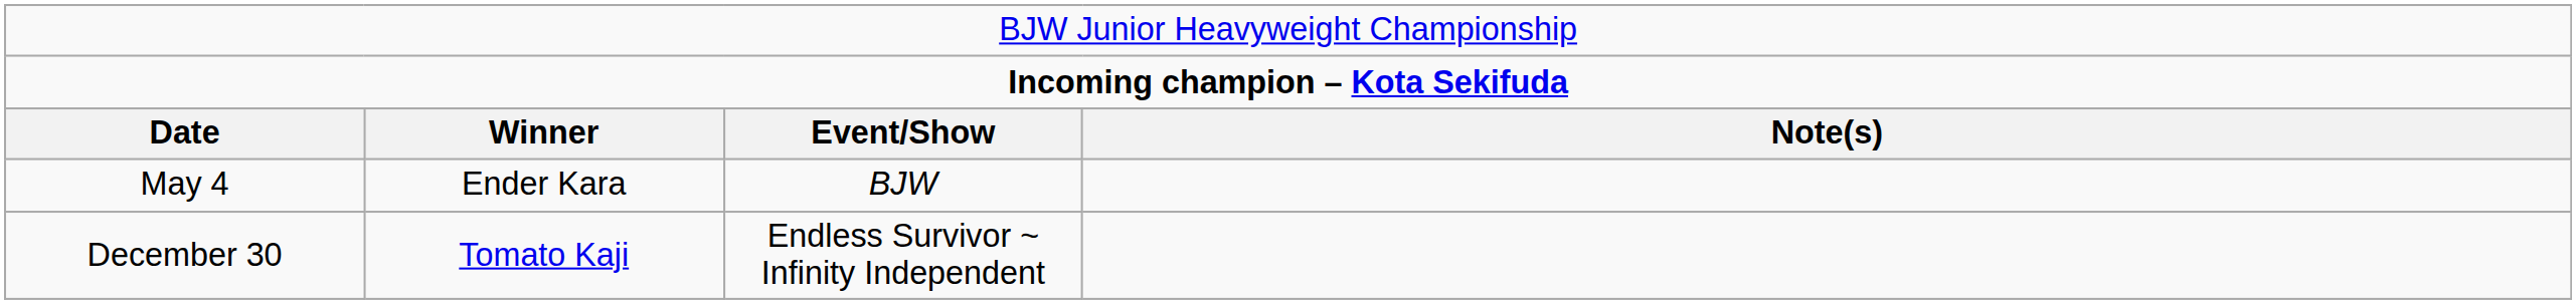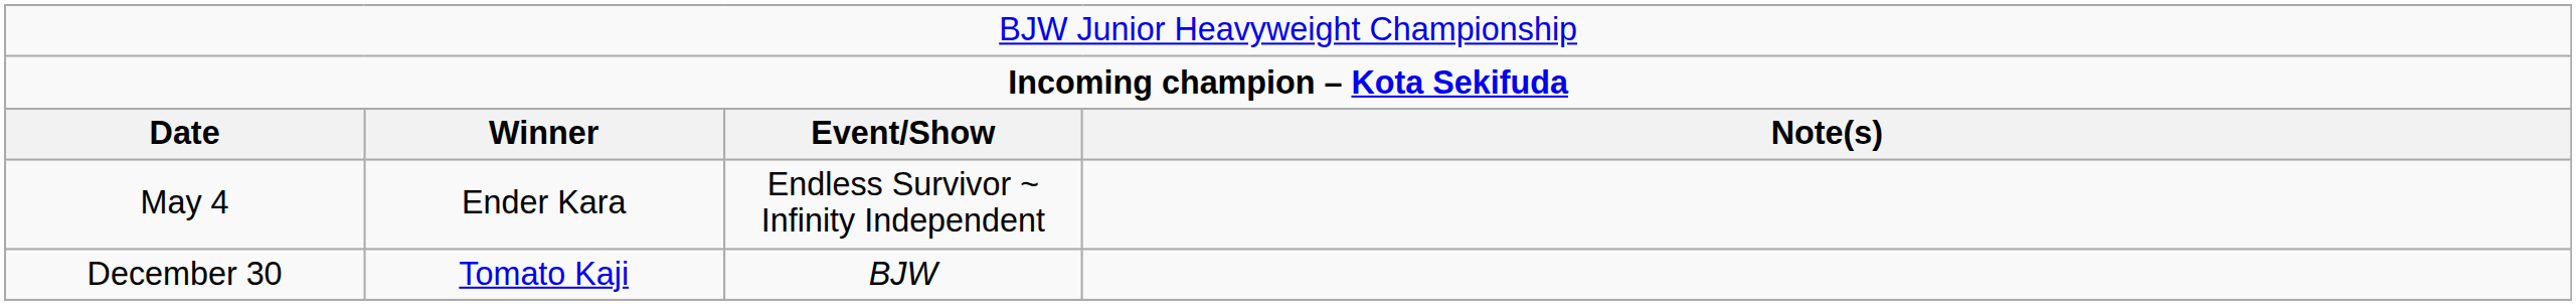 <table class="wikitable" style="text-align:center; width:100%;">
 <tr>
 <td colspan="5" style="text-align: center;"><a href='#'>BJW Junior Heavyweight Championship</a></td>
 </tr>
 <tr>
 <td colspan="5" style="text-align: center;"><strong>Incoming champion – <a href='#'>Kota Sekifuda</a></strong></td>
 </tr>
 <tr>
 <th width=14%>Date</th>
 <th width=14%>Winner</th>
 <th width=14%>Event/Show</th>
 <th width=58%>Note(s)</th>
 </tr>
 <tr>
 <td>May 4</td>
 <td>Ender Kara</td>
-<td><em>BJW</em></td>
+<td>Endless Survivor ~ Infinity Independent</td>
 <td></td>
 </tr>
 <tr>
 <td>December 30</td>
 <td><a href='#'>Tomato Kaji</a></td>
-<td>Endless Survivor ~ Infinity Independent</td>
+<td><em>BJW</em></td>
 <td></td>
 </tr>
 </table>
